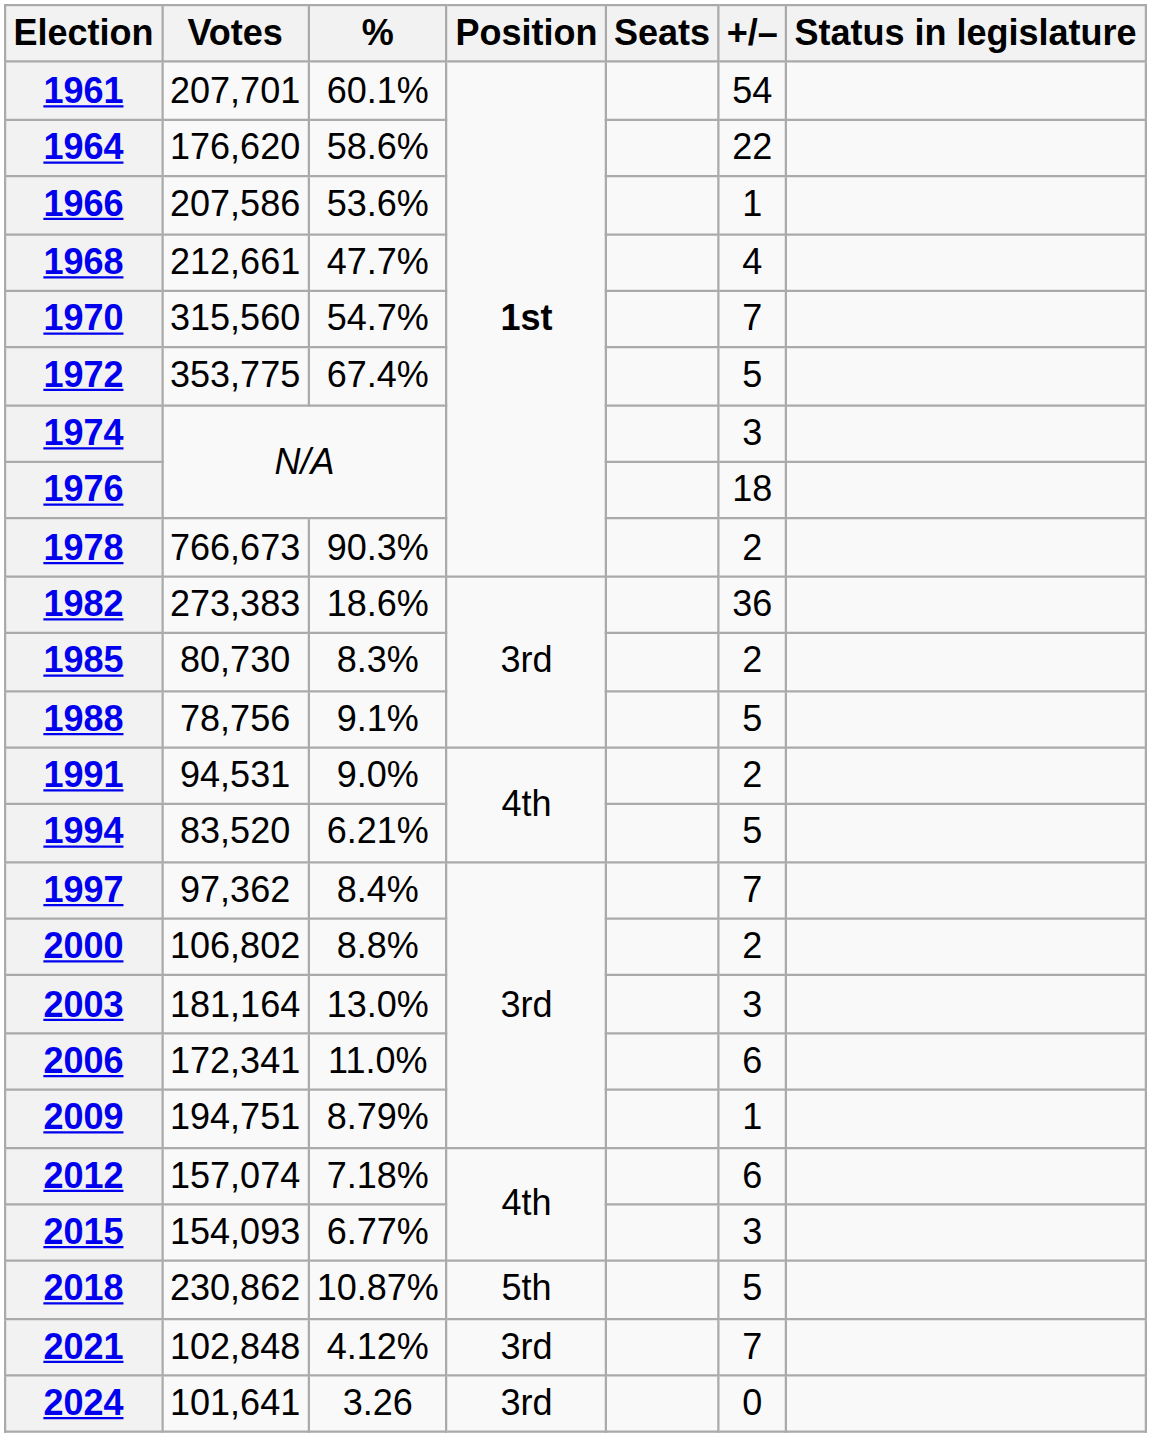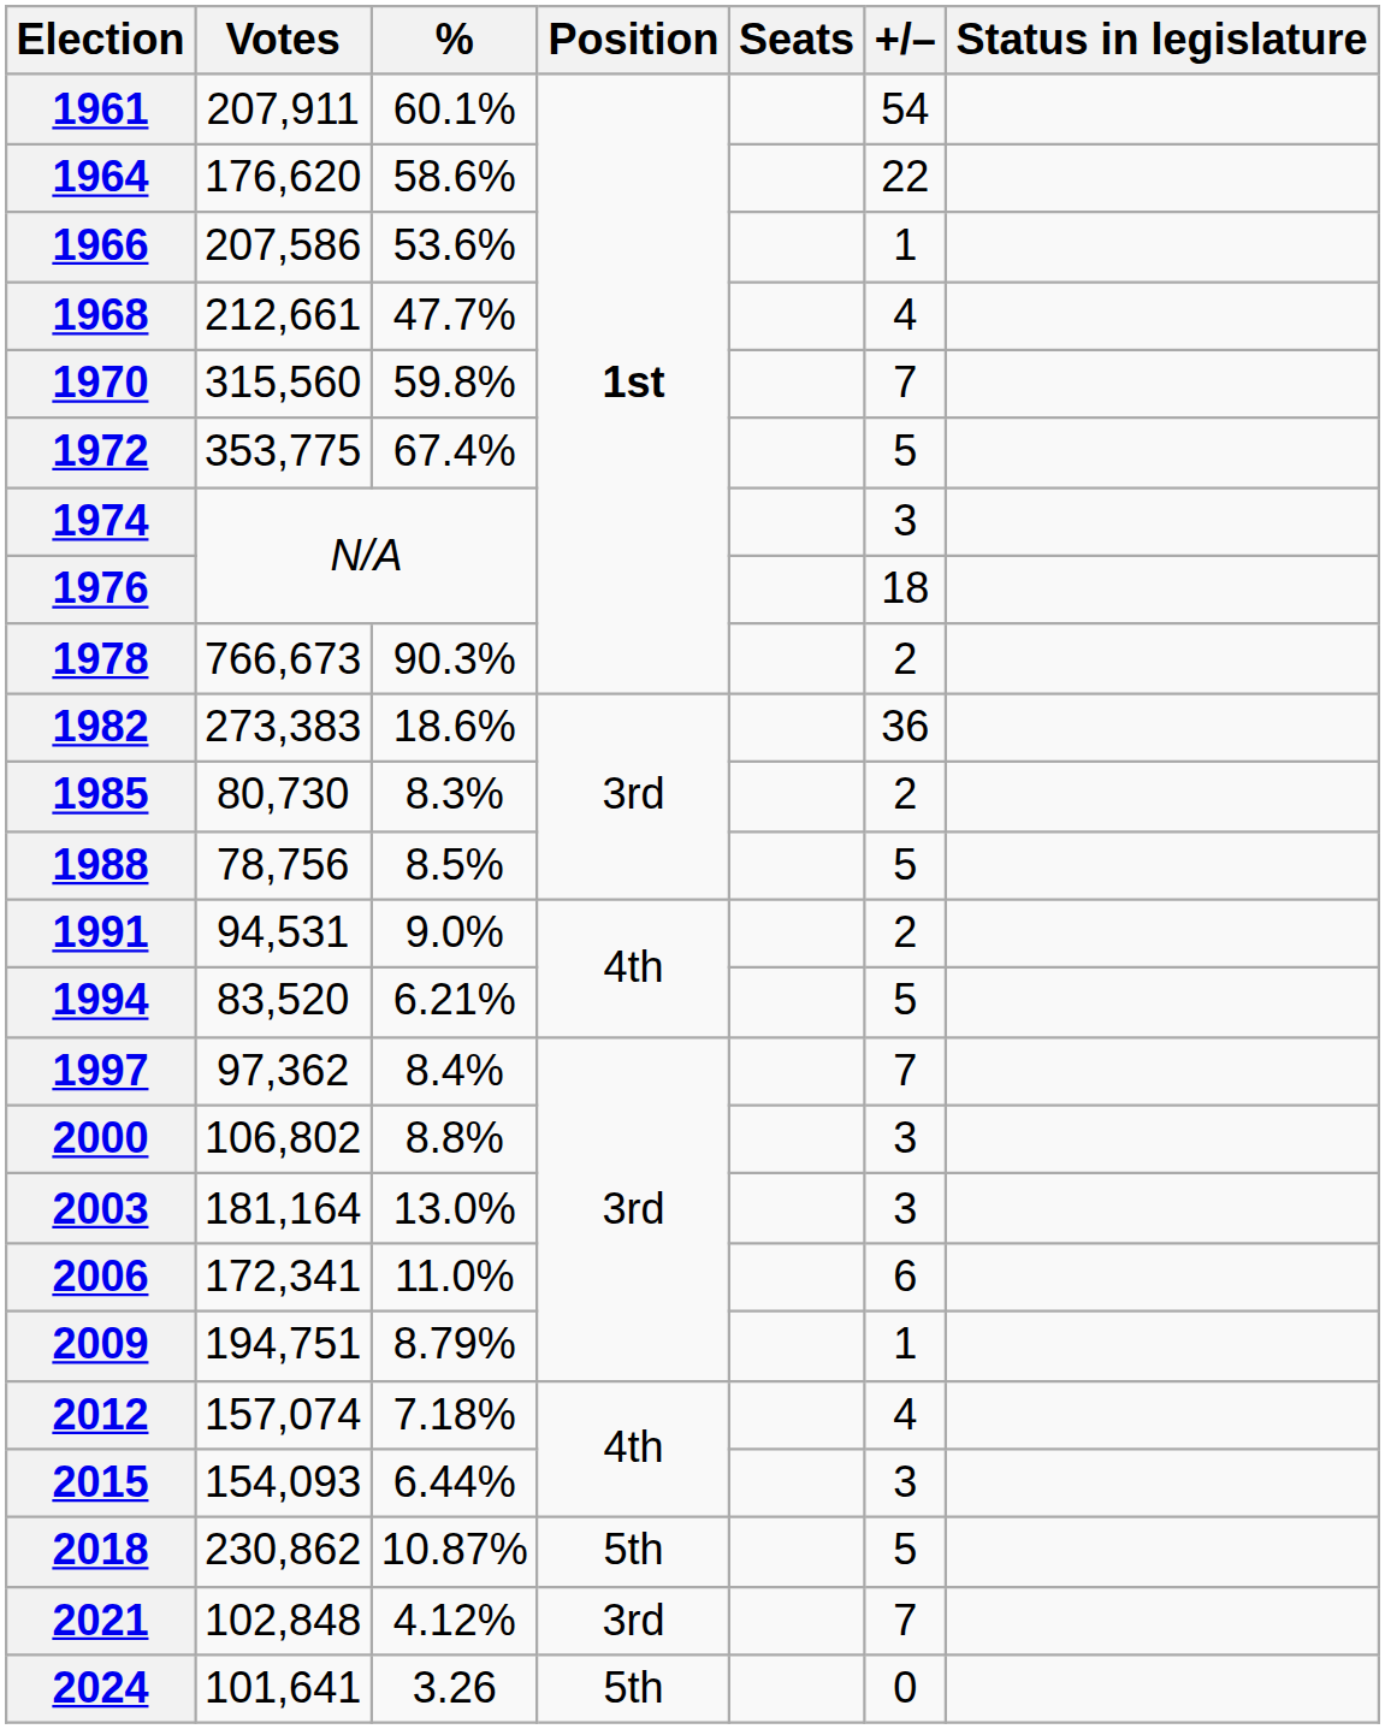 <table class="wikitable" style="text-align:center">
 <tr>
 <th><strong>Election</strong></th>
 <th scope="col"><strong>Votes</strong></th>
 <th scope="col"><strong>%</strong></th>
 <th><strong>Position</strong></th>
 <th scope="col">Seats</th>
 <th><strong>+/–</strong></th>
 <th><strong>Status in legislature</strong></th>
 </tr>
 <tr>
 <th><a href='#'>1961</a></th>
-<td>207,701</td>
+<td>207,911</td>
 <td>60.1%</td>
 <td rowspan="9"> <strong>1st</strong></td>
 <td></td>
 <td> 54</td>
 <td></td>
 </tr>
 <tr>
 <th><a href='#'>1964</a></th>
 <td>176,620</td>
 <td>58.6%</td>
 <td></td>
 <td> 22</td>
 <td></td>
 </tr>
 <tr>
 <th><a href='#'>1966</a></th>
 <td>207,586</td>
 <td>53.6%</td>
 <td></td>
 <td> 1</td>
 <td></td>
 </tr>
 <tr>
 <th><a href='#'>1968</a></th>
 <td>212,661</td>
 <td>47.7%</td>
 <td></td>
 <td> 4</td>
 <td></td>
 </tr>
 <tr>
 <th><a href='#'>1970</a></th>
 <td>315,560</td>
-<td>54.7%</td>
+<td>59.8%</td>
 <td></td>
 <td> 7</td>
 <td></td>
 </tr>
 <tr>
 <th><a href='#'>1972</a></th>
 <td>353,775</td>
 <td>67.4%</td>
 <td></td>
 <td> 5</td>
 <td></td>
 </tr>
 <tr>
 <th><a href='#'>1974</a></th>
 <td colspan="2" rowspan="2"><em>N/A</em></td>
 <td></td>
 <td> 3</td>
 <td></td>
 </tr>
 <tr>
 <th><a href='#'>1976</a></th>
 <td></td>
 <td> 18</td>
 <td></td>
 </tr>
 <tr>
 <th><a href='#'>1978</a></th>
 <td>766,673</td>
 <td>90.3%</td>
 <td></td>
 <td> 2</td>
 <td></td>
 </tr>
 <tr>
 <th><a href='#'>1982</a></th>
 <td>273,383</td>
 <td>18.6%</td>
 <td rowspan="3"> 3rd</td>
 <td></td>
 <td> 36</td>
 <td></td>
 </tr>
 <tr>
 <th><a href='#'>1985</a></th>
 <td>80,730</td>
 <td>8.3%</td>
 <td></td>
 <td> 2</td>
 <td></td>
 </tr>
 <tr>
 <th><a href='#'>1988</a></th>
 <td>78,756</td>
-<td>9.1%</td>
+<td>8.5%</td>
 <td></td>
 <td> 5</td>
 <td></td>
 </tr>
 <tr>
 <th><a href='#'>1991</a></th>
 <td>94,531</td>
 <td>9.0%</td>
 <td rowspan="2"> 4th</td>
 <td></td>
 <td> 2</td>
 <td></td>
 </tr>
 <tr>
 <th><a href='#'>1994</a></th>
 <td>83,520</td>
 <td>6.21%</td>
 <td></td>
 <td> 5</td>
 <td></td>
 </tr>
 <tr>
 <th><a href='#'>1997</a></th>
 <td>97,362</td>
 <td>8.4%</td>
 <td rowspan="5"> 3rd</td>
 <td></td>
 <td> 7</td>
 <td></td>
 </tr>
 <tr>
 <th><a href='#'>2000</a></th>
 <td>106,802</td>
 <td>8.8%</td>
 <td></td>
-<td> 2</td>
+<td> 3</td>
 <td></td>
 </tr>
 <tr>
 <th><a href='#'>2003</a></th>
 <td>181,164</td>
 <td>13.0%</td>
 <td></td>
 <td> 3</td>
 <td></td>
 </tr>
 <tr>
 <th><a href='#'>2006</a></th>
 <td>172,341</td>
 <td>11.0%</td>
 <td></td>
 <td> 6</td>
 <td></td>
 </tr>
 <tr>
 <th><a href='#'>2009</a></th>
 <td>194,751</td>
 <td>8.79%</td>
 <td></td>
 <td> 1</td>
 <td></td>
 </tr>
 <tr>
 <th><a href='#'>2012</a></th>
 <td>157,074</td>
 <td>7.18%</td>
 <td rowspan="2"> 4th</td>
 <td></td>
-<td> 6</td>
+<td> 4</td>
 <td></td>
 </tr>
 <tr>
 <th><a href='#'>2015</a></th>
 <td>154,093</td>
-<td>6.77%</td>
+<td>6.44%</td>
 <td></td>
 <td> 3</td>
 <td></td>
 </tr>
 <tr>
 <th><a href='#'>2018</a></th>
 <td>230,862</td>
 <td>10.87%</td>
 <td> 5th</td>
 <td></td>
 <td> 5</td>
 <td></td>
 </tr>
 <tr>
 <th><a href='#'>2021</a></th>
 <td>102,848</td>
 <td>4.12%</td>
 <td> 3rd</td>
 <td></td>
 <td> 7</td>
 <td></td>
 </tr>
 <tr>
 <th><a href='#'>2024</a></th>
 <td>101,641</td>
 <td>3.26</td>
-<td> 3rd</td>
+<td> 5th</td>
 <td></td>
 <td> 0</td>
 <td></td>
 </tr>
 </table>
